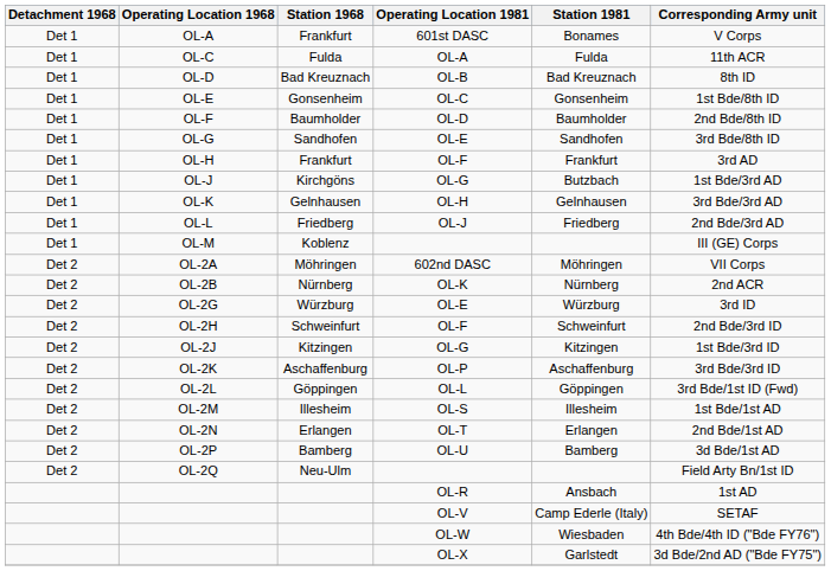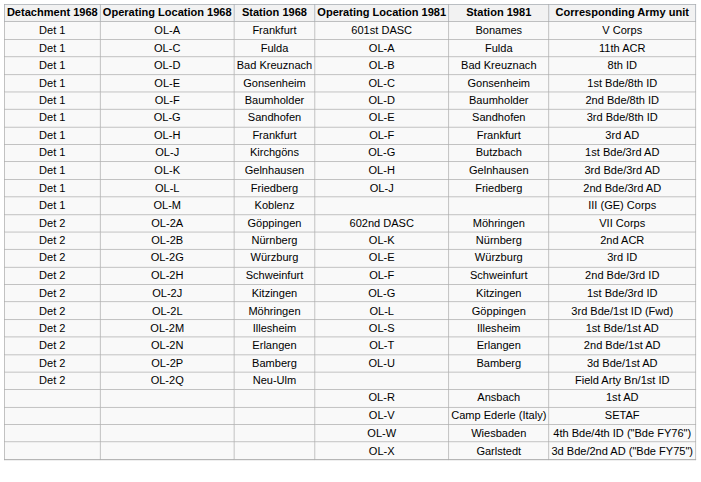 <table class="wikitable sortable" style="text-align:center">
 <tr style="background:#80C0FF">
 <th>Detachment 1968</th>
 <th>Operating Location 1968</th>
 <th>Station 1968</th>
 <th>Operating Location 1981</th>
 <th>Station 1981</th>
 <th>Corresponding Army unit</th>
 </tr>
 <tr>
 <td>Det 1</td>
 <td>OL-A</td>
 <td>Frankfurt</td>
 <td>601st DASC</td>
 <td>Bonames</td>
 <td>V Corps</td>
 </tr>
 <tr>
 <td>Det 1</td>
 <td>OL-C</td>
 <td>Fulda</td>
 <td>OL-A</td>
 <td>Fulda</td>
 <td>11th ACR</td>
 </tr>
 <tr>
 <td>Det 1</td>
 <td>OL-D</td>
 <td>Bad Kreuznach</td>
 <td>OL-B</td>
 <td>Bad Kreuznach</td>
 <td>8th ID</td>
 </tr>
 <tr>
 <td>Det 1</td>
 <td>OL-E</td>
 <td>Gonsenheim</td>
 <td>OL-C</td>
 <td>Gonsenheim</td>
 <td>1st Bde/8th ID</td>
 </tr>
 <tr>
 <td>Det 1</td>
 <td>OL-F</td>
 <td>Baumholder</td>
 <td>OL-D</td>
 <td>Baumholder</td>
 <td>2nd Bde/8th ID</td>
 </tr>
 <tr>
 <td>Det 1</td>
 <td>OL-G</td>
 <td>Sandhofen</td>
 <td>OL-E</td>
 <td>Sandhofen</td>
 <td>3rd Bde/8th ID</td>
 </tr>
 <tr>
 <td>Det 1</td>
 <td>OL-H</td>
 <td>Frankfurt</td>
 <td>OL-F</td>
 <td>Frankfurt</td>
 <td>3rd AD</td>
 </tr>
 <tr>
 <td>Det 1</td>
 <td>OL-J</td>
 <td>Kirchgöns</td>
 <td>OL-G</td>
 <td>Butzbach</td>
 <td>1st Bde/3rd AD</td>
 </tr>
 <tr>
 <td>Det 1</td>
 <td>OL-K</td>
 <td>Gelnhausen</td>
 <td>OL-H</td>
 <td>Gelnhausen</td>
 <td>3rd Bde/3rd AD</td>
 </tr>
 <tr>
 <td>Det 1</td>
 <td>OL-L</td>
 <td>Friedberg</td>
 <td>OL-J</td>
 <td>Friedberg</td>
 <td>2nd Bde/3rd AD</td>
 </tr>
 <tr>
 <td>Det 1</td>
 <td>OL-M</td>
 <td>Koblenz</td>
 <td></td>
 <td></td>
 <td>III (GE) Corps</td>
 </tr>
 <tr>
 <td>Det 2</td>
 <td>OL-2A</td>
-<td>Möhringen</td>
+<td>Göppingen</td>
 <td>602nd DASC</td>
 <td>Möhringen</td>
 <td>VII Corps</td>
 </tr>
 <tr>
 <td>Det 2</td>
 <td>OL-2B</td>
 <td>Nürnberg</td>
 <td>OL-K</td>
 <td>Nürnberg</td>
 <td>2nd ACR</td>
 </tr>
 <tr>
 <td>Det 2</td>
 <td>OL-2G</td>
 <td>Würzburg</td>
 <td>OL-E</td>
 <td>Würzburg</td>
 <td>3rd ID</td>
 </tr>
 <tr>
 <td>Det 2</td>
 <td>OL-2H</td>
 <td>Schweinfurt</td>
 <td>OL-F</td>
 <td>Schweinfurt</td>
 <td>2nd Bde/3rd ID</td>
 </tr>
 <tr>
 <td>Det 2</td>
 <td>OL-2J</td>
 <td>Kitzingen</td>
 <td>OL-G</td>
 <td>Kitzingen</td>
 <td>1st Bde/3rd ID</td>
 </tr>
 <tr>
 <td>Det 2</td>
-<td>OL-2K</td>
-<td>Aschaffenburg</td>
-<td>OL-P</td>
-<td>Aschaffenburg</td>
-<td>3rd Bde/3rd ID</td>
-</tr>
-<tr>
-<td>Det 2</td>
 <td>OL-2L</td>
-<td>Göppingen</td>
+<td>Möhringen</td>
 <td>OL-L</td>
 <td>Göppingen</td>
 <td>3rd Bde/1st ID (Fwd)</td>
 </tr>
 <tr>
 <td>Det 2</td>
 <td>OL-2M</td>
 <td>Illesheim</td>
 <td>OL-S</td>
 <td>Illesheim</td>
 <td>1st Bde/1st AD</td>
 </tr>
 <tr>
 <td>Det 2</td>
 <td>OL-2N</td>
 <td>Erlangen</td>
 <td>OL-T</td>
 <td>Erlangen</td>
 <td>2nd Bde/1st AD</td>
 </tr>
 <tr>
 <td>Det 2</td>
 <td>OL-2P</td>
 <td>Bamberg</td>
 <td>OL-U</td>
 <td>Bamberg</td>
 <td>3d Bde/1st AD</td>
 </tr>
 <tr>
 <td>Det 2</td>
 <td>OL-2Q</td>
 <td>Neu-Ulm</td>
 <td></td>
 <td></td>
 <td>Field Arty Bn/1st ID</td>
 </tr>
 <tr>
 <td></td>
 <td></td>
 <td></td>
 <td>OL-R</td>
 <td>Ansbach</td>
 <td>1st AD</td>
 </tr>
 <tr>
 <td></td>
 <td></td>
 <td></td>
 <td>OL-V</td>
 <td>Camp Ederle (Italy)</td>
 <td>SETAF</td>
 </tr>
 <tr>
 <td></td>
 <td></td>
 <td></td>
 <td>OL-W</td>
 <td>Wiesbaden</td>
 <td>4th Bde/4th ID ("Bde FY76")</td>
 </tr>
 <tr>
 <td></td>
 <td></td>
 <td></td>
 <td>OL-X</td>
 <td>Garlstedt</td>
 <td>3d Bde/2nd AD ("Bde FY75")</td>
 </tr>
 <tr>
 </tr>
 </table>
